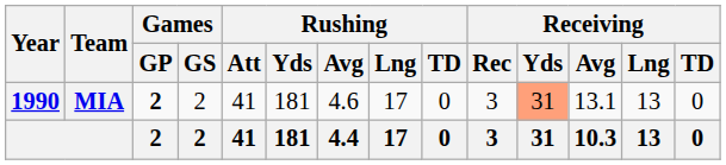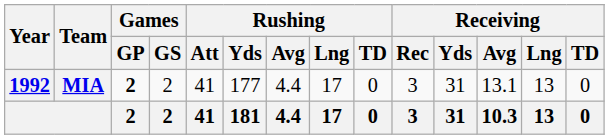 <table class="wikitable" style="text-align:center;">
 <tr>
 <th rowspan="2">Year</th>
 <th rowspan="2">Team</th>
 <th colspan="2">Games</th>
 <th colspan="5">Rushing</th>
 <th colspan="5">Receiving</th>
 </tr>
 <tr>
 <th>GP</th>
 <th>GS</th>
 <th>Att</th>
 <th>Yds</th>
 <th>Avg</th>
 <th>Lng</th>
 <th>TD</th>
 <th>Rec</th>
 <th>Yds</th>
 <th>Avg</th>
 <th>Lng</th>
 <th>TD</th>
 </tr>
 <tr>
-<th><a href='#'>1990</a></th>
+<th><a href='#'>1992</a></th>
 <th><a href='#'>MIA</a></th>
 <td><strong>2</strong></td>
 <td>2</td>
 <td>41</td>
-<td>181</td>
-<td>4.6</td>
+<td>177</td>
+<td>4.4</td>
 <td>17</td>
 <td>0</td>
 <td>3</td>
-<td style="background: lightsalmon;">31</td>
+<td>31</td>
 <td>13.1</td>
 <td>13</td>
 <td>0</td>
 </tr>
 <tr>
 <th colspan="2"></th>
 <th>2</th>
 <th>2</th>
 <th>41</th>
 <th>181</th>
 <th>4.4</th>
 <th>17</th>
 <th>0</th>
 <th>3</th>
 <th>31</th>
 <th>10.3</th>
 <th>13</th>
 <th>0</th>
 </tr>
 </table>
